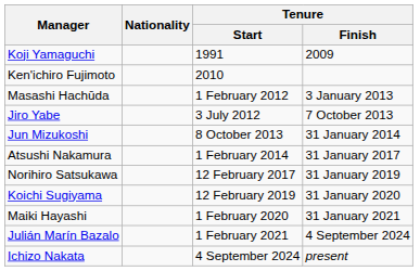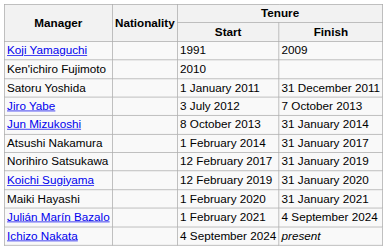 <table class="wikitable">
 <tr>
 <th rowspan="2">Manager</th>
 <th rowspan="2">Nationality</th>
 <th colspan="2">Tenure  </th>
 </tr>
 <tr>
 <th>Start</th>
 <th>Finish </th>
 </tr>
 <tr>
 <td><a href='#'>Koji Yamaguchi</a></td>
 <td></td>
 <td>1991</td>
 <td>2009<br></td>
 </tr>
 <tr>
 <td>Ken'ichiro Fujimoto</td>
 <td></td>
 <td>2010</td>
 <td><br></td>
 </tr>
 <tr>
-<td>Masashi Hachūda</td>
+<td>Satoru Yoshida</td>
 <td></td>
-<td>1 February 2012</td>
-<td>3 January 2013<br></td>
+<td>1 January 2011</td>
+<td>31 December 2011<br></td>
 </tr>
 <tr>
 <td><a href='#'>Jiro Yabe</a></td>
 <td></td>
 <td>3 July 2012</td>
 <td>7 October 2013<br></td>
 </tr>
 <tr>
 <td><a href='#'>Jun Mizukoshi</a></td>
 <td></td>
 <td>8 October 2013</td>
 <td>31 January 2014<br></td>
 </tr>
 <tr>
 <td>Atsushi Nakamura</td>
 <td></td>
 <td>1 February 2014</td>
 <td>31 January 2017<br></td>
 </tr>
 <tr>
 <td>Norihiro Satsukawa</td>
 <td></td>
 <td>12 February 2017</td>
 <td>31 January 2019<br></td>
 </tr>
 <tr>
 <td><a href='#'>Koichi Sugiyama</a></td>
 <td></td>
 <td>12 February  2019</td>
 <td>31 January 2020<br></td>
 </tr>
 <tr>
 <td>Maiki Hayashi</td>
 <td></td>
 <td>1 February 2020</td>
 <td>31 January 2021<br></td>
 </tr>
 <tr>
 <td><a href='#'>Julián Marín Bazalo</a></td>
 <td></td>
 <td>1 February 2021</td>
 <td>4 September 2024<br></td>
 </tr>
 <tr>
 <td><a href='#'>Ichizo Nakata</a></td>
 <td></td>
 <td>4 September 2024</td>
 <td><em>present</em><br></td>
 </tr>
 </table>
